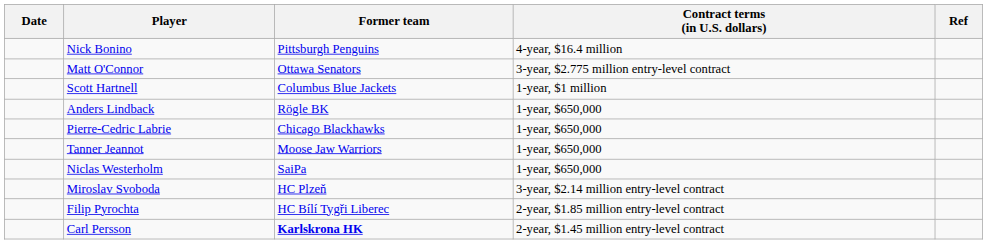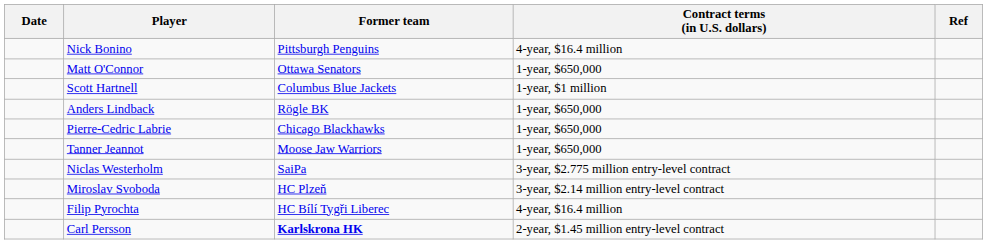 <table class="wikitable" width=98%>
 <tr style="background:#ddd; text-align:center;">
 <th>Date</th>
 <th>Player</th>
 <th>Former team</th>
 <th>Contract terms<br>(in U.S. dollars)</th>
 <th>Ref</th>
 </tr>
 <tr>
 <td></td>
 <td><a href='#'>Nick Bonino</a></td>
 <td><a href='#'>Pittsburgh Penguins</a></td>
 <td>4-year, $16.4 million</td>
 <td></td>
 </tr>
 <tr>
 <td></td>
 <td><a href='#'>Matt O'Connor</a></td>
 <td><a href='#'>Ottawa Senators</a></td>
-<td>3-year, $2.775 million entry-level contract</td>
+<td>1-year, $650,000</td>
 <td></td>
 </tr>
 <tr>
 <td></td>
 <td><a href='#'>Scott Hartnell</a></td>
 <td><a href='#'>Columbus Blue Jackets</a></td>
 <td>1-year, $1 million</td>
 <td></td>
 </tr>
 <tr>
 <td></td>
 <td><a href='#'>Anders Lindback</a></td>
 <td><a href='#'>Rögle BK</a></td>
 <td>1-year, $650,000</td>
 <td></td>
 </tr>
 <tr>
 <td></td>
 <td><a href='#'>Pierre-Cedric Labrie</a></td>
 <td><a href='#'>Chicago Blackhawks</a></td>
 <td>1-year, $650,000</td>
 <td></td>
 </tr>
 <tr>
 <td></td>
 <td><a href='#'>Tanner Jeannot</a></td>
 <td><a href='#'>Moose Jaw Warriors</a></td>
 <td>1-year, $650,000</td>
 <td></td>
 </tr>
 <tr>
 <td></td>
 <td><a href='#'>Niclas Westerholm</a></td>
 <td><a href='#'>SaiPa</a></td>
-<td>1-year, $650,000</td>
+<td>3-year, $2.775 million entry-level contract</td>
 <td></td>
 </tr>
 <tr>
 <td></td>
 <td><a href='#'>Miroslav Svoboda</a></td>
 <td><a href='#'>HC Plzeň</a></td>
 <td>3-year, $2.14 million entry-level contract</td>
 <td></td>
 </tr>
 <tr>
 <td></td>
 <td><a href='#'>Filip Pyrochta</a></td>
 <td><a href='#'>HC Bílí Tygři Liberec</a></td>
-<td>2-year, $1.85 million entry-level contract</td>
+<td>4-year, $16.4 million</td>
 <td></td>
 </tr>
 <tr>
 <td></td>
 <td><a href='#'>Carl Persson</a></td>
 <td><strong><a href='#'>Karlskrona HK</a></strong></td>
 <td>2-year, $1.45 million entry-level contract</td>
 <td></td>
 </tr>
 </table>
